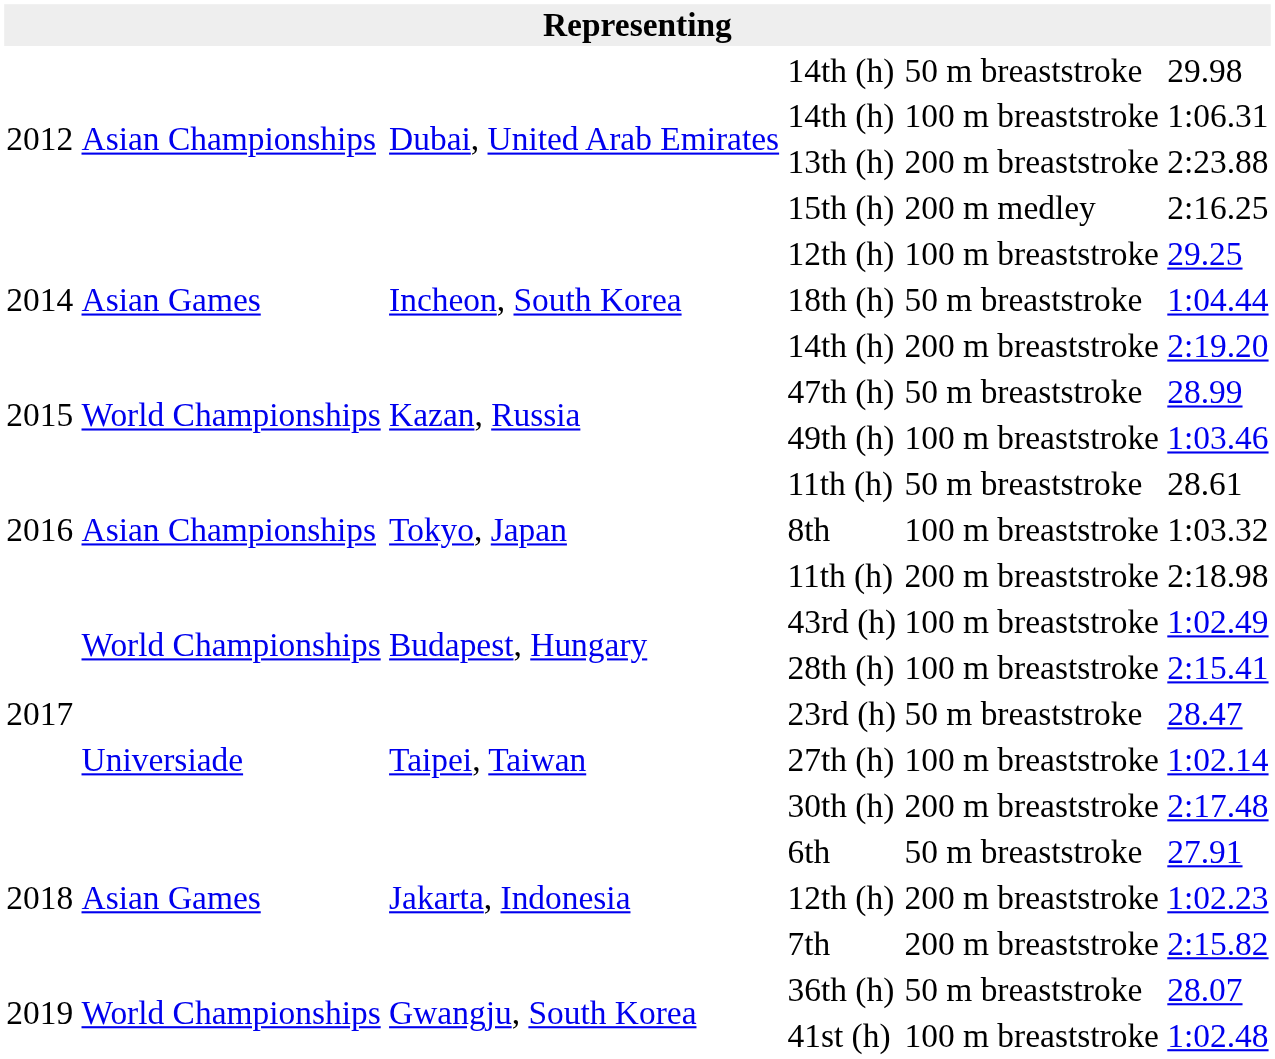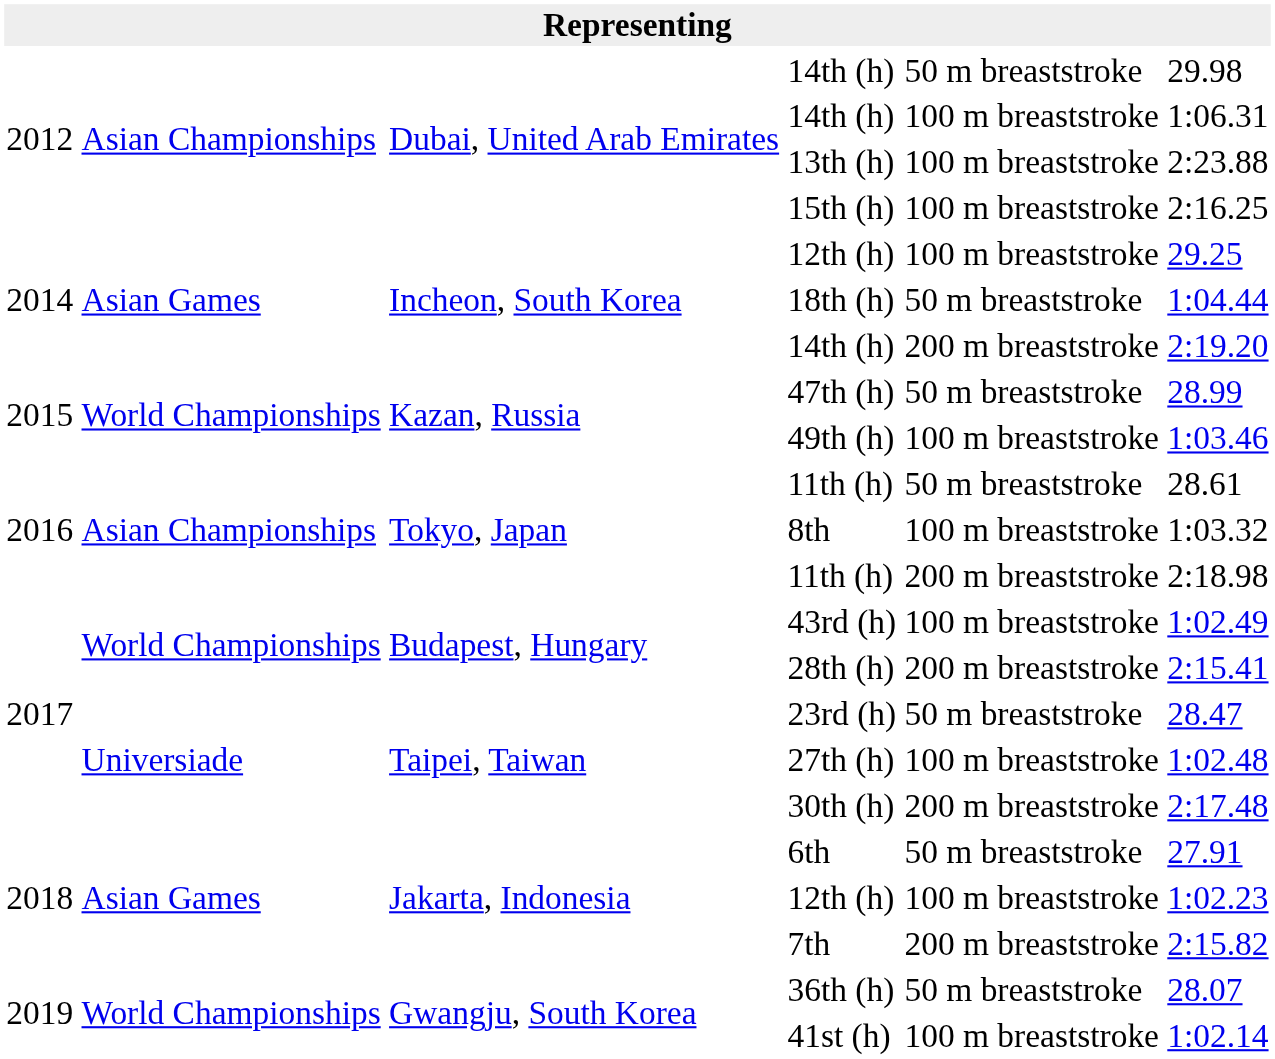 <table>
 <tr>
 <th bgcolor="#eeeeee" colspan="6">Representing </th>
 </tr>
 <tr>
 <td rowspan="4">2012</td>
 <td rowspan="4"><a href='#'>Asian Championships</a></td>
 <td rowspan="4" align=left> <a href='#'>Dubai</a>, <a href='#'>United Arab Emirates</a></td>
 <td>14th (h)</td>
 <td>50 m breaststroke</td>
 <td>29.98</td>
 </tr>
 <tr>
 <td>14th (h)</td>
 <td>100 m breaststroke</td>
 <td>1:06.31</td>
 </tr>
 <tr>
 <td>13th (h)</td>
-<td>200 m breaststroke</td>
+<td>100 m breaststroke</td>
 <td>2:23.88</td>
 </tr>
 <tr>
 <td>15th (h)</td>
-<td>200 m medley</td>
+<td>100 m breaststroke</td>
 <td>2:16.25</td>
 </tr>
 <tr>
 <td rowspan="3">2014</td>
 <td rowspan="3"><a href='#'>Asian Games</a></td>
 <td rowspan="3" align=left> <a href='#'>Incheon</a>, <a href='#'>South Korea</a></td>
 <td>12th (h)</td>
 <td>100 m breaststroke</td>
 <td><a href='#'>29.25</a></td>
 </tr>
 <tr>
 <td>18th (h)</td>
 <td>50 m breaststroke</td>
 <td><a href='#'>1:04.44</a></td>
 </tr>
 <tr>
 <td>14th (h)</td>
 <td>200 m breaststroke</td>
 <td><a href='#'>2:19.20</a></td>
 </tr>
 <tr>
 <td rowspan="2">2015</td>
 <td rowspan="2"><a href='#'>World Championships</a></td>
 <td rowspan="2" align=left> <a href='#'>Kazan</a>, <a href='#'>Russia</a></td>
 <td>47th (h)</td>
 <td>50 m breaststroke</td>
 <td><a href='#'>28.99</a></td>
 </tr>
 <tr>
 <td>49th (h)</td>
 <td>100 m breaststroke</td>
 <td><a href='#'>1:03.46</a></td>
 </tr>
 <tr>
 <td rowspan="3">2016</td>
 <td rowspan="3"><a href='#'>Asian Championships</a></td>
 <td rowspan="3" align=left> <a href='#'>Tokyo</a>, <a href='#'>Japan</a></td>
 <td>11th (h)</td>
 <td>50 m breaststroke</td>
 <td>28.61</td>
 </tr>
 <tr>
 <td>8th</td>
 <td>100 m breaststroke</td>
 <td>1:03.32</td>
 </tr>
 <tr>
 <td>11th (h)</td>
 <td>200 m breaststroke</td>
 <td>2:18.98</td>
 </tr>
 <tr>
 <td rowspan="5">2017</td>
 <td rowspan="2"><a href='#'>World Championships</a></td>
 <td rowspan="2" align=left> <a href='#'>Budapest</a>, <a href='#'>Hungary</a></td>
 <td>43rd (h)</td>
 <td>100 m breaststroke</td>
 <td><a href='#'>1:02.49</a></td>
 </tr>
 <tr>
 <td>28th (h)</td>
-<td>100 m breaststroke</td>
+<td>200 m breaststroke</td>
 <td><a href='#'>2:15.41</a></td>
 </tr>
 <tr>
 <td rowspan="3"><a href='#'>Universiade</a></td>
 <td rowspan="3" align=left> <a href='#'>Taipei</a>, <a href='#'>Taiwan</a></td>
 <td>23rd (h)</td>
 <td>50 m breaststroke</td>
 <td><a href='#'>28.47</a></td>
 </tr>
 <tr>
 <td>27th (h)</td>
 <td>100 m breaststroke</td>
-<td><a href='#'>1:02.14</a></td>
+<td><a href='#'>1:02.48</a></td>
 </tr>
 <tr>
 <td>30th (h)</td>
 <td>200 m breaststroke</td>
 <td><a href='#'>2:17.48</a></td>
 </tr>
 <tr>
 <td rowspan="3">2018</td>
 <td rowspan="3"><a href='#'>Asian Games</a></td>
 <td rowspan="3" align=left> <a href='#'>Jakarta</a>, <a href='#'>Indonesia</a></td>
 <td>6th</td>
 <td>50 m breaststroke</td>
 <td><a href='#'>27.91</a></td>
 </tr>
 <tr>
 <td>12th (h)</td>
-<td>200 m breaststroke</td>
+<td>100 m breaststroke</td>
 <td><a href='#'>1:02.23</a></td>
 </tr>
 <tr>
 <td>7th</td>
 <td>200 m breaststroke</td>
 <td><a href='#'>2:15.82</a></td>
 </tr>
 <tr>
 <td rowspan="2">2019</td>
 <td rowspan="2"><a href='#'>World Championships</a></td>
 <td rowspan="2" align=left> <a href='#'>Gwangju</a>, <a href='#'>South Korea</a></td>
 <td>36th (h)</td>
 <td>50 m breaststroke</td>
 <td><a href='#'>28.07</a></td>
 </tr>
 <tr>
 <td>41st (h)</td>
 <td>100 m breaststroke</td>
-<td><a href='#'>1:02.48</a></td>
+<td><a href='#'>1:02.14</a></td>
 </tr>
 <tr>
 </tr>
 </table>
